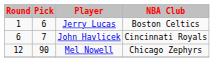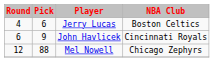 <table class="wikitable">
 <tr>
 <th style="background:silver;color:red;">Round</th>
 <th style="background:silver;color:red;">Pick</th>
 <th style="background:silver;color:red;">Player</th>
 <th style="background:silver;color:red;">NBA Club</th>
 </tr>
 <tr align="center">
-<td>1</td>
+<td>4</td>
 <td>6</td>
 <td><a href='#'>Jerry Lucas</a></td>
 <td>Boston Celtics</td>
 </tr>
 <tr align="center">
 <td>6</td>
-<td>7</td>
+<td>9</td>
 <td><a href='#'>John Havlicek</a></td>
 <td>Cincinnati Royals</td>
 </tr>
 <tr align="center">
 <td>12</td>
-<td>90</td>
+<td>88</td>
 <td><a href='#'>Mel Nowell</a></td>
 <td>Chicago Zephyrs</td>
 </tr>
 <tr align="center">
 </tr>
 </table>
